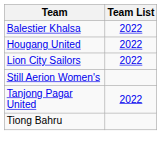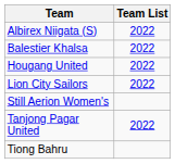 <table class="wikitable sortable">
 <tr>
 <th style="width:150px;">Team</th>
 <th>Team List</th>
+</tr>
+<tr>
+<td><a href='#'>Albirex Niigata (S)</a></td>
+<td align="center" rowspan="1"><a href='#'>2022</a></td>
 </tr>
 <tr>
 <td><a href='#'>Balestier Khalsa</a></td>
 <td align="center" rowspan="1"><a href='#'>2022</a></td>
 </tr>
 <tr>
 <td><a href='#'>Hougang United</a></td>
 <td align="center" rowspan="1"><a href='#'>2022</a></td>
 </tr>
 <tr>
 <td><a href='#'>Lion City Sailors</a></td>
 <td align="center" rowspan="1"><a href='#'>2022</a></td>
 </tr>
 <tr>
 <td><a href='#'>Still Aerion Women's</a></td>
 <td align="center" rowspan="1"></td>
 </tr>
 <tr>
 <td><a href='#'>Tanjong Pagar United</a></td>
 <td align="center" rowspan="1"><a href='#'>2022</a></td>
 </tr>
 <tr>
 <td>Tiong Bahru</td>
 <td align="center" rowspan="1"></td>
 </tr>
 </table>
